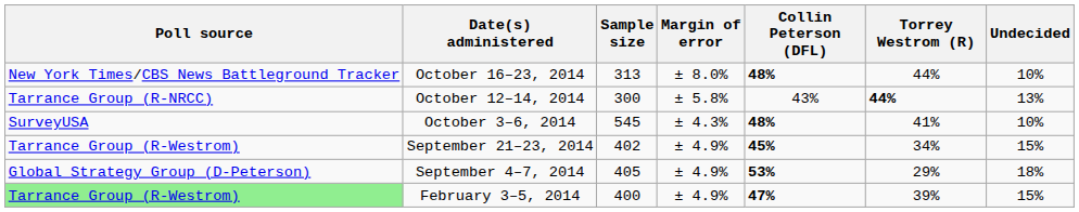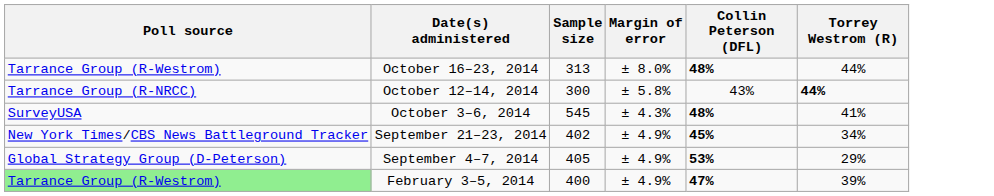 <table class="wikitable">
 <tr>
 <th>Poll source</th>
 <th>Date(s)<br>administered</th>
 <th>Sample<br>size</th>
 <th>Margin of<br>error</th>
 <th style="width:100px;">Collin<br>Peterson (DFL)</th>
 <th style="width:100px;">Torrey<br>Westrom (R)</th>
-<th>Undecided</th>
 </tr>
 <tr>
-<td><a href='#'>New York Times</a>/<a href='#'>CBS News Battleground Tracker</a></td>
+<td><a href='#'>Tarrance Group (R-Westrom)</a></td>
 <td align=center>October 16–23, 2014</td>
 <td align=center>313</td>
 <td align=center>± 8.0%</td>
 <td><strong>48%</strong></td>
 <td align=center>44%</td>
-<td align=center>10%</td>
 </tr>
 <tr>
 <td><a href='#'>Tarrance Group (R-NRCC)</a></td>
 <td align=center>October 12–14, 2014</td>
 <td align=center>300</td>
 <td align=center>± 5.8%</td>
 <td align=center>43%</td>
 <td><strong>44%</strong></td>
-<td align=center>13%</td>
 </tr>
 <tr>
 <td><a href='#'>SurveyUSA</a></td>
 <td align=center>October 3–6, 2014</td>
 <td align=center>545</td>
 <td align=center>± 4.3%</td>
 <td><strong>48%</strong></td>
 <td align=center>41%</td>
-<td align=center>10%</td>
 </tr>
 <tr>
-<td><a href='#'>Tarrance Group (R-Westrom)</a></td>
+<td><a href='#'>New York Times</a>/<a href='#'>CBS News Battleground Tracker</a></td>
 <td align=center>September 21–23, 2014</td>
 <td align=center>402</td>
 <td align=center>± 4.9%</td>
 <td><strong>45%</strong></td>
 <td align=center>34%</td>
-<td align=center>15%</td>
 </tr>
 <tr>
 <td><a href='#'>Global Strategy Group (D-Peterson)</a></td>
 <td align=center>September 4–7, 2014</td>
 <td align=center>405</td>
 <td align=center>± 4.9%</td>
 <td><strong>53%</strong></td>
 <td align=center>29%</td>
-<td align=center>18%</td>
 </tr>
 <tr>
 <td style="background: lightgreen;"><a href='#'>Tarrance Group (R-Westrom)</a></td>
 <td align=center>February 3–5, 2014</td>
 <td align=center>400</td>
 <td align=center>± 4.9%</td>
 <td><strong>47%</strong></td>
 <td align=center>39%</td>
-<td align=center>15%</td>
 </tr>
 </table>
